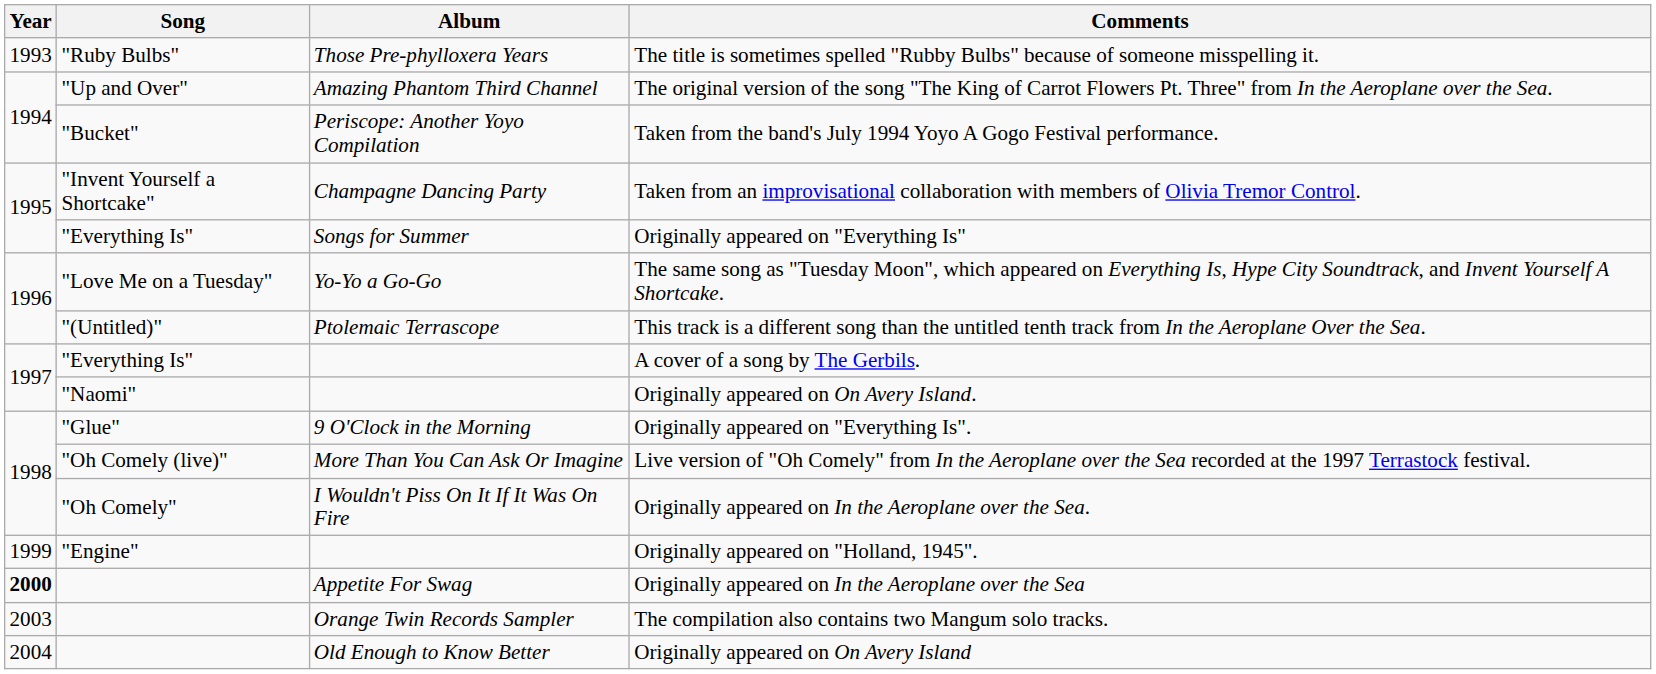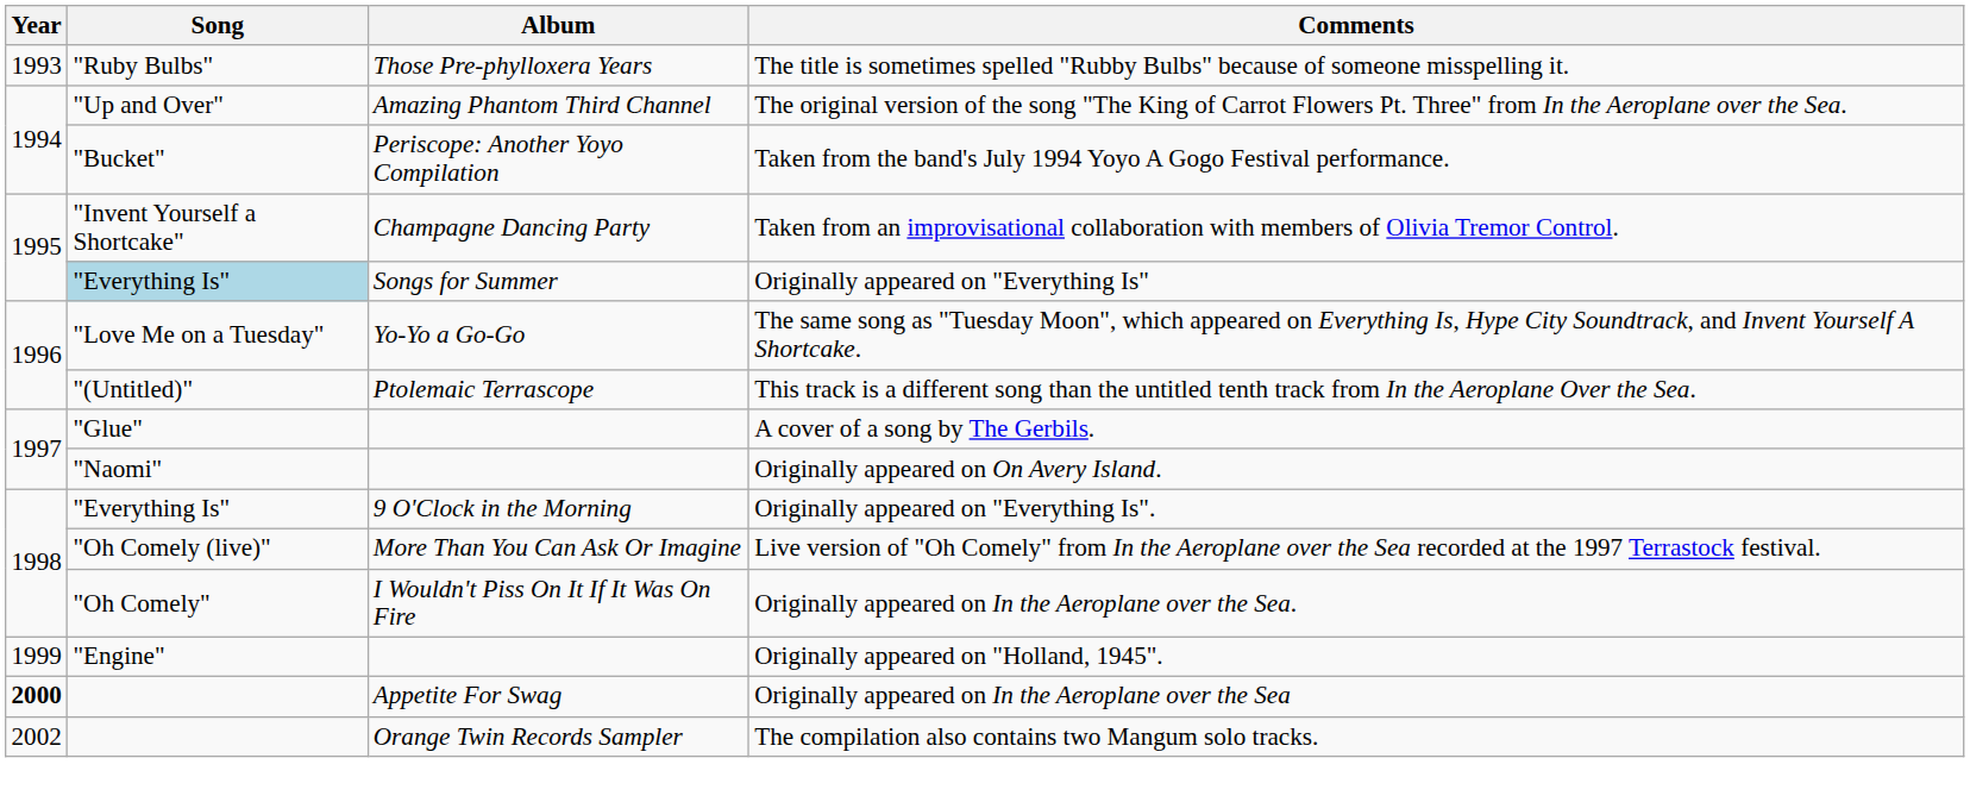 <table class="wikitable">
 <tr>
 <th>Year</th>
 <th>Song</th>
 <th>Album</th>
 <th>Comments</th>
 </tr>
 <tr>
 <td>1993</td>
 <td>"Ruby Bulbs"</td>
 <td><em>Those Pre-phylloxera Years</em></td>
 <td>The title is sometimes spelled "Rubby Bulbs" because of someone misspelling it.</td>
 </tr>
 <tr>
 <td rowspan="2">1994</td>
 <td>"Up and Over"</td>
 <td><em>Amazing Phantom Third Channel</em></td>
 <td>The original version of the song "The King of Carrot Flowers Pt. Three" from <em>In the Aeroplane over the Sea</em>.</td>
 </tr>
 <tr>
 <td>"Bucket"</td>
 <td><em>Periscope: Another Yoyo Compilation</em></td>
 <td>Taken from the band's July 1994 Yoyo A Gogo Festival performance.</td>
 </tr>
 <tr>
 <td rowspan="2">1995</td>
 <td>"Invent Yourself a Shortcake"</td>
 <td><em>Champagne Dancing Party</em></td>
 <td>Taken from an <a href='#'>improvisational</a> collaboration with members of <a href='#'>Olivia Tremor Control</a>.</td>
 </tr>
 <tr>
-<td>"Everything Is"</td>
+<td style="background: lightblue;">"Everything Is"</td>
 <td><em>Songs for Summer</em></td>
 <td>Originally appeared on "Everything Is"</td>
 </tr>
 <tr>
 <td rowspan="2">1996</td>
 <td>"Love Me on a Tuesday"</td>
 <td><em> Yo-Yo a Go-Go</em></td>
 <td>The same song as "Tuesday Moon", which appeared on <em>Everything Is</em>, <em>Hype City Soundtrack</em>, and <em>Invent Yourself A Shortcake</em>.</td>
 </tr>
 <tr>
 <td>"(Untitled)"</td>
 <td><em>Ptolemaic Terrascope</em></td>
 <td>This track is a different song than the untitled tenth track from <em>In the Aeroplane Over the Sea</em>.</td>
 </tr>
 <tr>
 <td rowspan="2">1997</td>
-<td>"Everything Is"</td>
+<td>"Glue"</td>
 <td></td>
 <td>A cover of a song by <a href='#'>The Gerbils</a>.</td>
 </tr>
 <tr>
 <td>"Naomi"</td>
 <td></td>
 <td>Originally appeared on <em>On Avery Island</em>.</td>
 </tr>
 <tr>
 <td rowspan="3">1998</td>
-<td>"Glue"</td>
+<td>"Everything Is"</td>
 <td><em>9 O'Clock in the Morning</em></td>
 <td>Originally appeared on "Everything Is".</td>
 </tr>
 <tr>
 <td>"Oh Comely (live)"</td>
 <td><em>More Than You Can Ask Or Imagine</em></td>
 <td>Live version of "Oh Comely" from <em>In the Aeroplane over the Sea</em> recorded at the 1997 <a href='#'>Terrastock</a> festival.</td>
 </tr>
 <tr>
 <td>"Oh Comely"</td>
 <td><em>I Wouldn't Piss On It If It Was On Fire</em></td>
 <td>Originally appeared on <em>In the Aeroplane over the Sea</em>.</td>
 </tr>
 <tr>
 <td>1999</td>
 <td>"Engine"</td>
 <td></td>
 <td>Originally appeared on "Holland, 1945".</td>
 </tr>
 <tr>
 <td><strong>2000</strong></td>
 <td></td>
 <td><em>Appetite For Swag</em></td>
 <td>Originally appeared on <em>In the Aeroplane over the Sea</em></td>
 </tr>
 <tr>
-<td>2003</td>
+<td>2002</td>
 <td></td>
 <td><em>Orange Twin Records Sampler</em></td>
 <td>The compilation also contains two Mangum solo tracks.</td>
 </tr>
-<tr>
-<td>2004</td>
-<td></td>
-<td><em>Old Enough to Know Better</em></td>
-<td>Originally appeared on <em>On Avery Island</em></td>
-</tr>
 </table>
